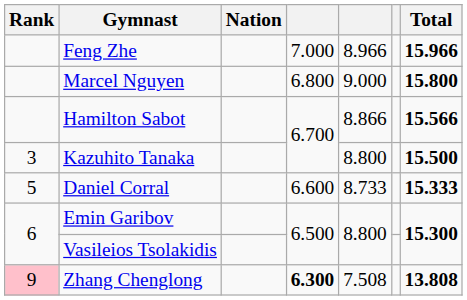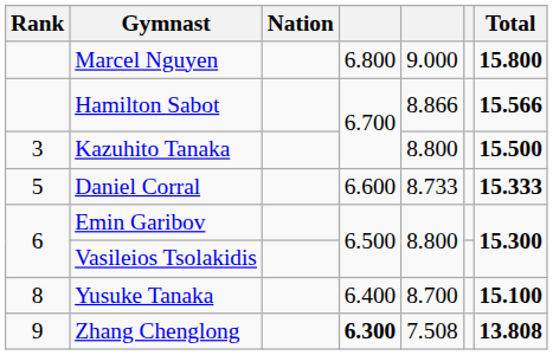 <table class="wikitable sortable" style="text-align:center;">
 <tr>
 <th>Rank</th>
 <th>Gymnast</th>
 <th>Nation</th>
 <th></th>
 <th></th>
 <th></th>
 <th>Total</th>
-</tr>
-<tr>
-<td></td>
-<td style="text-align:left;"><a href='#'>Feng Zhe</a></td>
-<td style="text-align:left;"></td>
-<td>7.000</td>
-<td>8.966</td>
-<td></td>
-<td><strong>15.966</strong></td>
 </tr>
 <tr>
 <td></td>
 <td style="text-align:left;"><a href='#'>Marcel Nguyen</a></td>
 <td style="text-align:left;"></td>
 <td>6.800</td>
 <td>9.000</td>
 <td></td>
 <td><strong>15.800</strong></td>
 </tr>
 <tr>
 <td></td>
 <td style="height:30px; text-align:left;"><a href='#'>Hamilton Sabot</a></td>
 <td style="text-align:left;"></td>
 <td rowspan="2">6.700</td>
 <td>8.866</td>
 <td></td>
 <td><strong>15.566</strong></td>
 </tr>
 <tr>
 <td>3</td>
 <td style="text-align:left;"><a href='#'>Kazuhito Tanaka</a></td>
 <td style="text-align:left;"></td>
 <td>8.800</td>
 <td></td>
 <td><strong>15.500</strong></td>
 </tr>
 <tr>
 <td>5</td>
 <td style="text-align:left;"><a href='#'>Daniel Corral</a></td>
 <td style="text-align:left;"></td>
 <td>6.600</td>
 <td>8.733</td>
 <td></td>
 <td><strong>15.333</strong></td>
 </tr>
 <tr>
 <td rowspan="2">6</td>
 <td style="text-align:left;"><a href='#'>Emin Garibov</a></td>
 <td style="text-align:left;"></td>
 <td rowspan="2">6.500</td>
 <td rowspan="2">8.800</td>
 <td></td>
 <td rowspan="2"><strong>15.300</strong></td>
 </tr>
 <tr>
 <td style="text-align:left;"><a href='#'>Vasileios Tsolakidis</a></td>
 <td style="text-align:left;"></td>
 <td></td>
 </tr>
 <tr>
-<td style="background: pink;">9</td>
+<td>8</td>
+<td style="text-align:left;"><a href='#'>Yusuke Tanaka</a></td>
+<td style="text-align:left;"></td>
+<td>6.400</td>
+<td>8.700</td>
+<td></td>
+<td><strong>15.100</strong></td>
+</tr>
+<tr>
+<td>9</td>
 <td style="text-align:left;"><a href='#'>Zhang Chenglong</a></td>
 <td style="text-align:left;"></td>
 <td><strong>6.300</strong></td>
 <td>7.508</td>
 <td></td>
 <td><strong>13.808</strong></td>
 </tr>
 </table>
